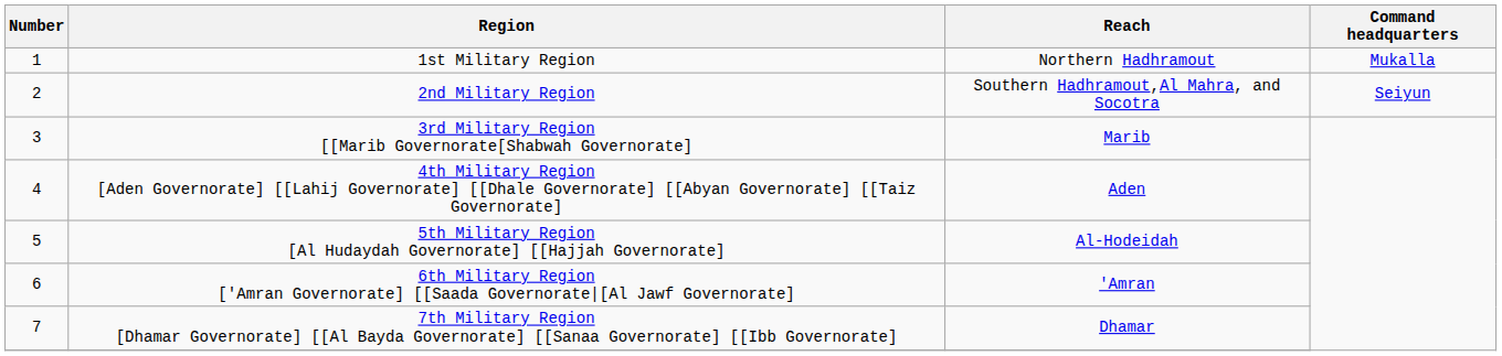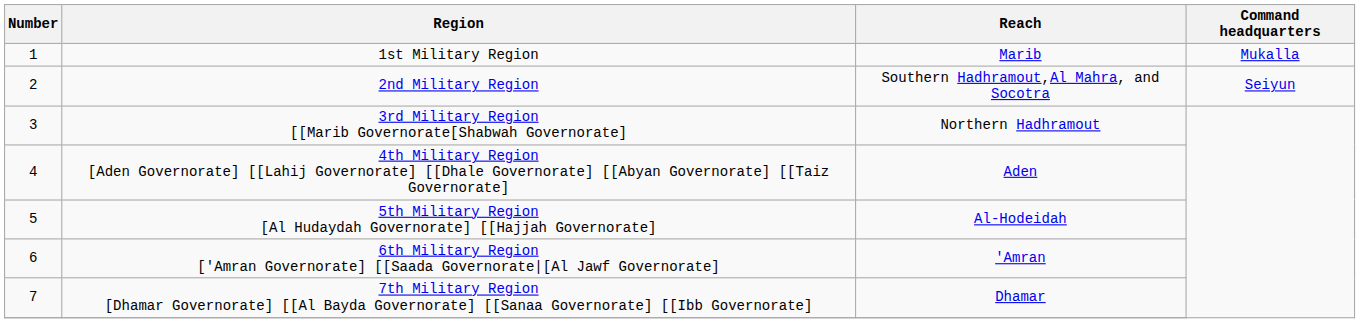 <table class="wikitable sortable" style="text-align:center;">
 <tr>
 <th>Number</th>
 <th>Region</th>
 <th>Reach</th>
 <th>Command headquarters</th>
 </tr>
 <tr>
 <td>1</td>
 <td>1st Military Region</td>
-<td>Northern <a href='#'>Hadhramout</a></td>
+<td><a href='#'>Marib</a></td>
 <td><a href='#'>Mukalla</a></td>
 </tr>
 <tr>
 <td>2</td>
 <td><a href='#'>2nd Military Region</a></td>
 <td>Southern <a href='#'>Hadhramout</a>,<a href='#'>Al Mahra</a>, and <a href='#'>Socotra</a></td>
 <td><a href='#'>Seiyun</a></td>
 </tr>
 <tr>
 <td>3</td>
 <td><a href='#'>3rd Military Region</a><br>[[Marib Governorate[Shabwah Governorate]</td>
-<td><a href='#'>Marib</a></td>
+<td>Northern <a href='#'>Hadhramout</a></td>
 </tr>
 <tr>
 <td>4</td>
 <td><a href='#'>4th Military Region</a><br>[Aden Governorate] [[Lahij Governorate] [[Dhale Governorate] [[Abyan Governorate] [[Taiz Governorate]</td>
 <td><a href='#'>Aden</a></td>
 </tr>
 <tr>
 <td>5</td>
 <td><a href='#'>5th Military Region</a><br>[Al Hudaydah Governorate] [[Hajjah Governorate]</td>
 <td><a href='#'>Al-Hodeidah</a></td>
 </tr>
 <tr>
 <td>6</td>
 <td><a href='#'>6th Military Region</a><br>['Amran Governorate] [[Saada Governorate|[Al Jawf Governorate]</td>
 <td><a href='#'>'Amran</a></td>
 </tr>
 <tr>
 <td>7</td>
 <td><a href='#'>7th Military Region</a><br>[Dhamar Governorate] [[Al Bayda Governorate] [[Sanaa Governorate] [[Ibb Governorate]</td>
 <td><a href='#'>Dhamar</a></td>
 </tr>
 <tr>
 </tr>
 </table>
